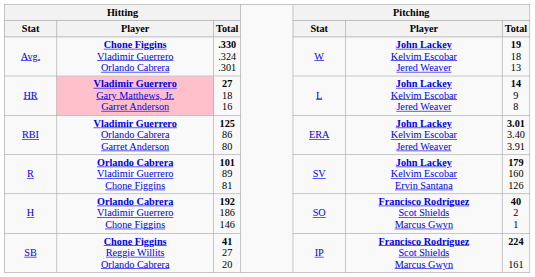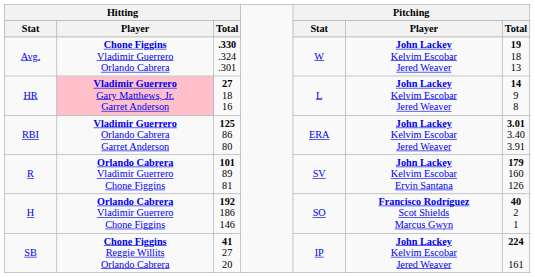 <table class="wikitable" width="65%">
 <tr align="center">
 <th colspan=3>Hitting</th>
 <td rowspan=8 width=10%></td>
 <th colspan=3>Pitching</th>
 </tr>
 <tr align="center"  bgcolor="#bbbbbb">
 <th width="10%">Stat</th>
 <th width="30%">Player</th>
 <th width="5%">Total</th>
 <th width="10%">Stat</th>
 <th width="30%">Player</th>
 <th width="5%">Total</th>
 </tr>
 <tr align=center>
 <td><a href='#'>Avg.</a></td>
 <td><strong><a href='#'>Chone Figgins</a></strong><br><a href='#'>Vladimir Guerrero</a><br><a href='#'>Orlando Cabrera</a></td>
 <td><strong>.330</strong><br>.324<br>.301</td>
 <td><a href='#'>W</a></td>
 <td><strong><a href='#'>John Lackey</a></strong><br><a href='#'>Kelvim Escobar</a><br><a href='#'>Jered Weaver</a></td>
 <td><strong>19</strong><br>18<br>13</td>
 </tr>
 <tr align=center>
 <td><a href='#'>HR</a></td>
 <td style="background: pink;"><strong><a href='#'>Vladimir Guerrero</a></strong><br><a href='#'>Gary Matthews, Jr.</a><br><a href='#'>Garret Anderson</a></td>
 <td><strong>27</strong><br>18<br>16</td>
 <td><a href='#'>L</a></td>
 <td><strong><a href='#'>John Lackey</a></strong><br><a href='#'>Kelvim Escobar</a><br><a href='#'>Jered Weaver</a></td>
 <td><strong>14</strong><br>9<br>8</td>
 </tr>
 <tr align=center>
 <td><a href='#'>RBI</a></td>
 <td><strong><a href='#'>Vladimir Guerrero</a></strong><br><a href='#'>Orlando Cabrera</a><br><a href='#'>Garret Anderson</a></td>
 <td><strong>125</strong><br>86<br>80</td>
 <td><a href='#'>ERA</a></td>
 <td><strong><a href='#'>John Lackey</a></strong><br><a href='#'>Kelvim Escobar</a><br><a href='#'>Jered Weaver</a></td>
 <td><strong>3.01</strong><br>3.40<br>3.91</td>
 </tr>
 <tr align=center>
 <td><a href='#'>R</a></td>
 <td><strong><a href='#'>Orlando Cabrera</a></strong><br><a href='#'>Vladimir Guerrero</a><br><a href='#'>Chone Figgins</a></td>
 <td><strong>101</strong><br>89<br>81</td>
 <td><a href='#'>SV</a></td>
 <td><strong><a href='#'>John Lackey</a></strong><br><a href='#'>Kelvim Escobar</a><br><a href='#'>Ervin Santana</a></td>
 <td><strong>179</strong><br>160<br>126</td>
 </tr>
 <tr align=center>
 <td><a href='#'>H</a></td>
 <td><strong><a href='#'>Orlando Cabrera</a></strong><br><a href='#'>Vladimir Guerrero</a><br><a href='#'>Chone Figgins</a></td>
 <td><strong>192</strong><br>186<br>146</td>
 <td><a href='#'>SO</a></td>
 <td><strong><a href='#'>Francisco Rodríguez</a></strong><br><a href='#'>Scot Shields</a><br><a href='#'>Marcus Gwyn</a></td>
 <td><strong>40</strong><br>2<br>1</td>
 </tr>
 <tr align=center>
 <td><a href='#'>SB</a></td>
 <td><strong><a href='#'>Chone Figgins</a></strong><br><a href='#'>Reggie Willits</a><br><a href='#'>Orlando Cabrera</a></td>
 <td><strong>41</strong><br>27<br>20</td>
 <td><a href='#'>IP</a></td>
-<td><strong><a href='#'>Francisco Rodríguez</a></strong><br><a href='#'>Scot Shields</a><br><a href='#'>Marcus Gwyn</a></td>
+<td><strong><a href='#'>John Lackey</a></strong><br><a href='#'>Kelvim Escobar</a><br><a href='#'>Jered Weaver</a></td>
 <td><strong>224</strong><br><br>161</td>
 </tr>
 </table>
